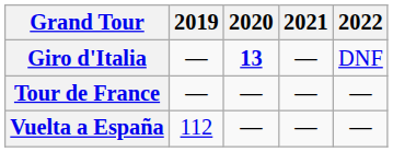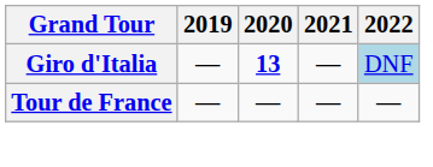 <table class="wikitable plainrowheaders">
 <tr>
 <th scope="col"><a href='#'>Grand Tour</a></th>
 <th scope="col">2019</th>
 <th scope="col">2020</th>
 <th scope="col">2021</th>
 <th scope="col">2022</th>
 </tr>
 <tr style="text-align:center;">
 <th scope="row"> <a href='#'>Giro d'Italia</a></th>
 <td>—</td>
 <td><strong><a href='#'>13</a></strong></td>
 <td>—</td>
-<td><a href='#'>DNF</a></td>
+<td style="background: lightblue;"><a href='#'>DNF</a></td>
 </tr>
 <tr style="text-align:center;">
 <th scope="row"> <a href='#'>Tour de France</a></th>
 <td>—</td>
 <td>—</td>
 <td>—</td>
 <td>—</td>
 </tr>
-<tr style="text-align:center;">
-<th scope="row"> <a href='#'>Vuelta a España</a></th>
-<td><a href='#'>112</a></td>
-<td>—</td>
-<td>—</td>
-<td>—</td>
-</tr>
 </table>
